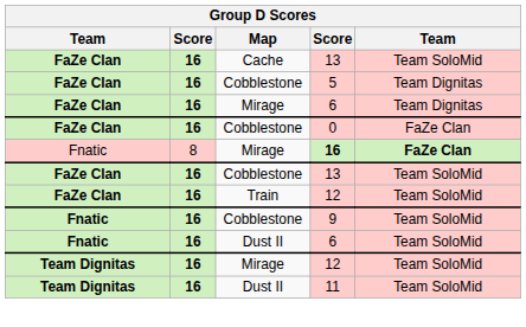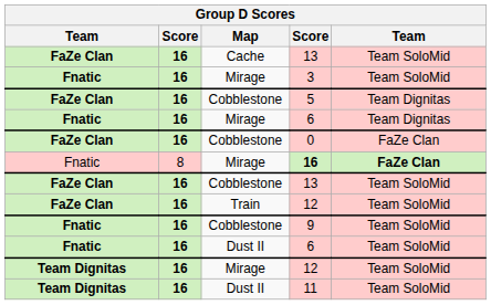 <table class="wikitable" style="text-align: center;">
 <tr>
 <th colspan=5>Group D Scores</th>
 </tr>
 <tr>
 <th width="181px">Team</th>
 <th width="20px">Score</th>
 <th width="100px">Map</th>
 <th width="20px">Score</th>
 <th width="181px">Team</th>
 </tr>
 <tr>
 <td style="background: #D0F0C0;"><strong>FaZe Clan</strong></td>
 <td style="background: #D0F0C0;"><strong>16</strong></td>
 <td>Cache</td>
 <td style="background: #FFCCCC;">13</td>
 <td style="background: #FFCCCC;">Team SoloMid</td>
 </tr>
+<tr style="text-align:center;border-width:0 0 2px 0; border-style:solid;border-color:black;">
+<td style="background: #D0F0C0;"><strong>Fnatic</strong></td>
+<td style="background: #D0F0C0;"><strong>16</strong></td>
+<td>Mirage</td>
+<td style="background: #FFCCCC;">3</td>
+<td style="background: #FFCCCC;">Team SoloMid</td>
+</tr>
 <tr>
 <td style="background: #D0F0C0;"><strong>FaZe Clan</strong></td>
 <td style="background: #D0F0C0;"><strong>16</strong></td>
 <td>Cobblestone</td>
 <td style="background: #FFCCCC;">5</td>
 <td style="background: #FFCCCC;">Team Dignitas</td>
 </tr>
 <tr style="text-align:center;border-width:0 0 2px 0; border-style:solid;border-color:black;">
-<td style="background: #D0F0C0;"><strong>FaZe Clan</strong></td>
+<td style="background: #D0F0C0;"><strong>Fnatic</strong></td>
 <td style="background: #D0F0C0;"><strong>16</strong></td>
 <td>Mirage</td>
 <td style="background: #FFCCCC;">6</td>
 <td style="background: #FFCCCC;">Team Dignitas</td>
 </tr>
 <tr>
 <td style="background: #D0F0C0;"><strong>FaZe Clan</strong></td>
 <td style="background: #D0F0C0;"><strong>16</strong></td>
 <td>Cobblestone</td>
 <td style="background: #FFCCCC;">0</td>
 <td style="background: #FFCCCC;">FaZe Clan</td>
 </tr>
 <tr style="text-align:center;border-width:0 0 2px 0; border-style:solid;border-color:black;">
 <td style="background: #FFCCCC;">Fnatic</td>
 <td style="background: #FFCCCC;">8</td>
 <td>Mirage</td>
 <td style="background: #D0F0C0;"><strong>16</strong></td>
 <td style="background: #D0F0C0;"><strong>FaZe Clan</strong></td>
 </tr>
 <tr>
 <td style="background: #D0F0C0;"><strong>FaZe Clan</strong></td>
 <td style="background: #D0F0C0;"><strong>16</strong></td>
 <td>Cobblestone</td>
 <td style="background: #FFCCCC;">13</td>
 <td style="background: #FFCCCC;">Team SoloMid</td>
 </tr>
 <tr style="text-align:center;border-width:0 0 2px 0; border-style:solid;border-color:black;">
 <td style="background: #D0F0C0;"><strong>FaZe Clan</strong></td>
 <td style="background: #D0F0C0;"><strong>16</strong></td>
 <td>Train</td>
 <td style="background: #FFCCCC;">12</td>
 <td style="background: #FFCCCC;">Team SoloMid</td>
 </tr>
 <tr>
 <td style="background: #D0F0C0;"><strong>Fnatic</strong></td>
 <td style="background: #D0F0C0;"><strong>16</strong></td>
 <td>Cobblestone</td>
 <td style="background: #FFCCCC;">9</td>
 <td style="background: #FFCCCC;">Team SoloMid</td>
 </tr>
 <tr style="text-align:center;border-width:0 0 2px 0; border-style:solid;border-color:black;">
 <td style="background: #D0F0C0;"><strong>Fnatic</strong></td>
 <td style="background: #D0F0C0;"><strong>16</strong></td>
 <td>Dust II</td>
 <td style="background: #FFCCCC;">6</td>
 <td style="background: #FFCCCC;">Team SoloMid</td>
 </tr>
 <tr>
 <td style="background: #D0F0C0;"><strong>Team Dignitas</strong></td>
 <td style="background: #D0F0C0;"><strong>16</strong></td>
 <td>Mirage</td>
 <td style="background: #FFCCCC;">12</td>
 <td style="background: #FFCCCC;">Team SoloMid</td>
 </tr>
 <tr>
 <td style="background: #D0F0C0;"><strong>Team Dignitas</strong></td>
 <td style="background: #D0F0C0;"><strong>16</strong></td>
 <td>Dust II</td>
 <td style="background: #FFCCCC;">11</td>
 <td style="background: #FFCCCC;">Team SoloMid</td>
 </tr>
 </table>
